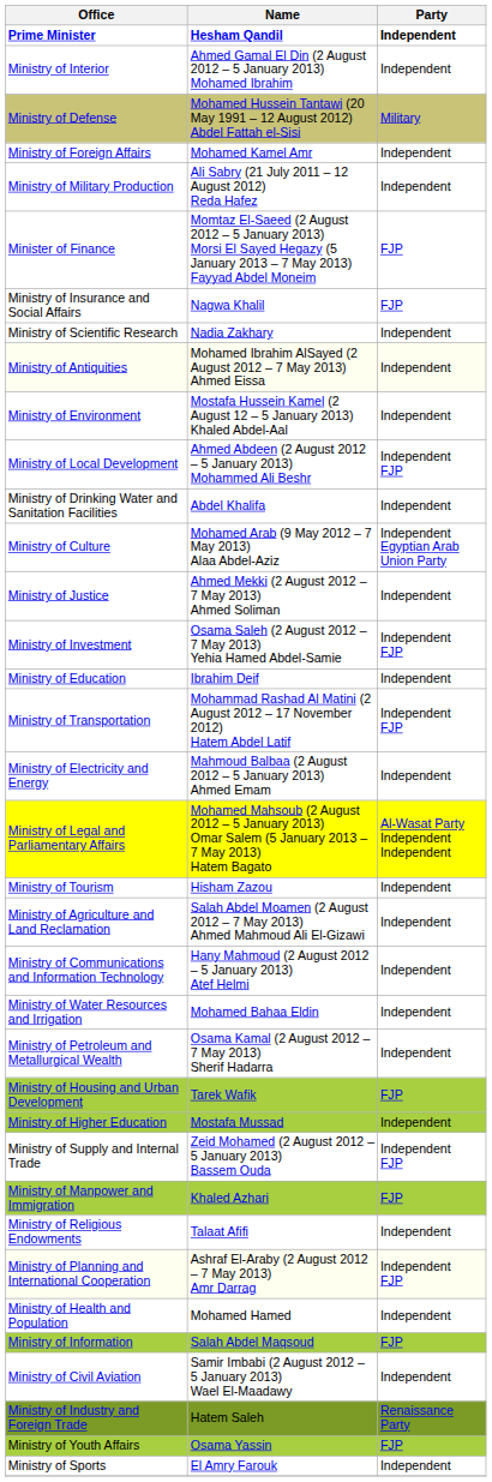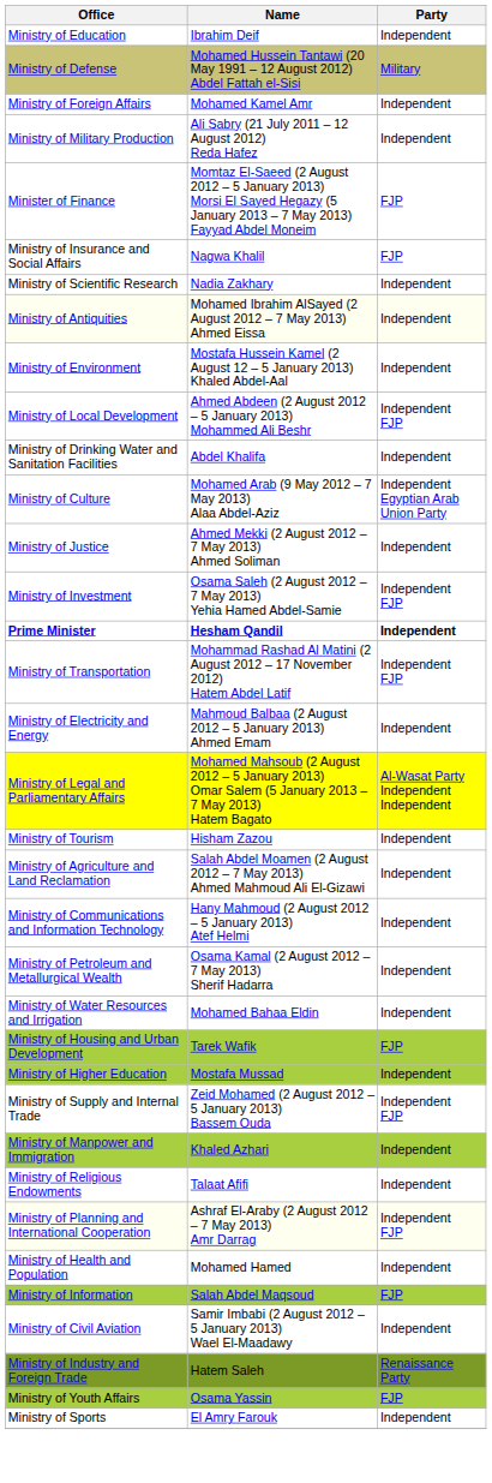 <table class="wikitable">
 <tr>
 <th>Office</th>
 <th>Name</th>
 <th>Party</th>
 </tr>
 <tr bgcolor="#FFFFFF">
-<td><strong><a href='#'>Prime Minister</a></strong></td>
-<td><strong><a href='#'>Hesham Qandil</a></strong></td>
-<td><strong>Independent</strong></td>
-</tr>
-<tr bgcolor="#FFFFFF">
-<td><a href='#'>Ministry of Interior</a></td>
-<td><a href='#'>Ahmed Gamal El Din</a> (2 August 2012 – 5 January 2013)<br><a href='#'>Mohamed Ibrahim</a></td>
+<td><a href='#'>Ministry of Education</a></td>
+<td><a href='#'>Ibrahim Deif</a></td>
 <td>Independent</td>
 </tr>
 <tr bgcolor="#C9C377">
 <td><a href='#'>Ministry of Defense</a></td>
 <td><a href='#'>Mohamed Hussein Tantawi</a> (20 May 1991 – 12 August 2012)<br><a href='#'>Abdel Fattah el-Sisi</a></td>
 <td><a href='#'>Military</a></td>
 </tr>
 <tr bgcolor="#FFFFFF">
 <td><a href='#'>Ministry of Foreign Affairs</a></td>
 <td><a href='#'>Mohamed Kamel Amr</a></td>
 <td>Independent</td>
 </tr>
 <tr bgcolor="#FFFFFF">
 <td><a href='#'>Ministry of Military Production</a></td>
 <td><a href='#'>Ali Sabry</a> (21 July 2011 – 12 August 2012)<br><a href='#'>Reda Hafez</a></td>
 <td>Independent</td>
 </tr>
 <tr bgcolor="#FFFFFF">
 <td><a href='#'>Minister of Finance</a></td>
 <td><a href='#'>Momtaz El-Saeed</a> (2 August 2012 – 5 January 2013)<br><a href='#'>Morsi El Sayed Hegazy</a> (5 January 2013 – 7 May 2013)<br><a href='#'>Fayyad Abdel Moneim</a></td>
 <td><a href='#'>FJP</a></td>
 </tr>
 <tr bgcolor="#FFFFFF">
 <td>Ministry of Insurance and Social Affairs</td>
 <td><a href='#'>Nagwa Khalil</a></td>
 <td><a href='#'>FJP</a></td>
 </tr>
 <tr bgcolor="#FFFFFF">
 <td>Ministry of Scientific Research</td>
 <td><a href='#'>Nadia Zakhary</a></td>
 <td>Independent</td>
 </tr>
 <tr bgcolor="#FFFFF">
 <td><a href='#'>Ministry of Antiquities</a></td>
 <td>Mohamed Ibrahim AlSayed (2 August 2012 – 7 May 2013)<br>Ahmed Eissa</td>
 <td>Independent</td>
 </tr>
 <tr bgcolor="#FFFFFF">
 <td><a href='#'>Ministry of Environment</a></td>
 <td><a href='#'>Mostafa Hussein Kamel</a> (2 August 12 – 5 January 2013)<br>Khaled Abdel-Aal</td>
 <td>Independent</td>
 </tr>
 <tr bgcolor="#FFFFFF">
 <td><a href='#'>Ministry of Local Development</a></td>
 <td><a href='#'>Ahmed Abdeen</a> (2 August 2012 – 5 January 2013)<br><a href='#'>Mohammed Ali Beshr</a></td>
 <td>Independent<br><a href='#'>FJP</a></td>
 </tr>
 <tr bgcolor="#FFFFFF">
 <td>Ministry of Drinking Water and Sanitation Facilities</td>
 <td><a href='#'>Abdel Khalifa</a></td>
 <td>Independent</td>
 </tr>
 <tr bgcolor="#FFFFFF">
 <td><a href='#'>Ministry of Culture</a></td>
 <td><a href='#'>Mohamed Arab</a> (9 May 2012 – 7 May 2013)<br>Alaa Abdel-Aziz</td>
 <td>Independent<br><a href='#'>Egyptian Arab Union Party</a></td>
 </tr>
 <tr bgcolor="#FFFFFF">
 <td><a href='#'>Ministry of Justice</a></td>
 <td><a href='#'>Ahmed Mekki</a> (2 August 2012 – 7 May 2013)<br>Ahmed Soliman</td>
 <td>Independent</td>
 </tr>
 <tr bgcolor="#FFFFFF">
 <td><a href='#'>Ministry of Investment</a></td>
 <td><a href='#'>Osama Saleh</a> (2 August 2012 – 7 May 2013)<br>Yehia Hamed Abdel-Samie</td>
 <td>Independent<br><a href='#'>FJP</a></td>
 </tr>
 <tr bgcolor="#FFFFFF">
-<td><a href='#'>Ministry of Education</a></td>
-<td><a href='#'>Ibrahim Deif</a></td>
-<td>Independent</td>
+<td><strong><a href='#'>Prime Minister</a></strong></td>
+<td><strong><a href='#'>Hesham Qandil</a></strong></td>
+<td><strong>Independent</strong></td>
 </tr>
 <tr bgcolor="#FFFFFF">
 <td><a href='#'>Ministry of Transportation</a></td>
 <td><a href='#'>Mohammad Rashad Al Matini</a> (2 August 2012 – 17 November 2012)<br><a href='#'>Hatem Abdel Latif</a></td>
 <td>Independent<br> <a href='#'>FJP</a></td>
 </tr>
 <tr bgcolor="#FFFFFF">
 <td><a href='#'>Ministry of Electricity and Energy</a></td>
 <td><a href='#'>Mahmoud Balbaa</a> (2 August 2012 – 5 January 2013)<br>Ahmed Emam</td>
 <td>Independent</td>
 </tr>
 <tr bgcolor="#FFFF00">
 <td><a href='#'>Ministry of Legal and Parliamentary Affairs</a></td>
 <td><a href='#'>Mohamed Mahsoub</a> (2 August 2012 – 5 January 2013)<br>Omar Salem (5 January 2013 – 7 May 2013)<br>Hatem Bagato</td>
 <td><a href='#'>Al-Wasat Party</a><br>Independent<br>Independent</td>
 </tr>
 <tr bgcolor="#FFFFFF">
 <td><a href='#'>Ministry of Tourism</a></td>
 <td><a href='#'>Hisham Zazou</a></td>
 <td>Independent</td>
 </tr>
 <tr bgcolor="#FFFFFF">
 <td><a href='#'>Ministry of Agriculture and Land Reclamation</a></td>
 <td><a href='#'>Salah Abdel Moamen</a> (2 August 2012 – 7 May 2013)<br>Ahmed Mahmoud Ali El-Gizawi</td>
 <td>Independent</td>
 </tr>
 <tr bgcolor="#FFFFFF">
 <td><a href='#'>Ministry of Communications and Information Technology</a></td>
 <td><a href='#'>Hany Mahmoud</a> (2 August 2012 – 5 January 2013)<br><a href='#'>Atef Helmi</a></td>
 <td>Independent</td>
 </tr>
 <tr bgcolor="#FFFFFF">
-<td><a href='#'>Ministry of Water Resources and Irrigation</a></td>
-<td><a href='#'>Mohamed Bahaa Eldin</a></td>
+<td><a href='#'>Ministry of Petroleum and Metallurgical Wealth</a></td>
+<td><a href='#'>Osama Kamal</a> (2 August 2012 – 7 May 2013)<br>Sherif Hadarra</td>
 <td>Independent</td>
 </tr>
 <tr bgcolor="#FFFFFF">
-<td><a href='#'>Ministry of Petroleum and Metallurgical Wealth</a></td>
-<td><a href='#'>Osama Kamal</a> (2 August 2012 – 7 May 2013)<br>Sherif Hadarra</td>
+<td><a href='#'>Ministry of Water Resources and Irrigation</a></td>
+<td><a href='#'>Mohamed Bahaa Eldin</a></td>
 <td>Independent</td>
 </tr>
 <tr bgcolor="#A7CF40">
 <td><a href='#'>Ministry of Housing and Urban Development</a></td>
 <td><a href='#'>Tarek Wafik</a></td>
 <td><a href='#'>FJP</a></td>
 </tr>
 <tr bgcolor="#A7CF40">
 <td><a href='#'>Ministry of Higher Education</a></td>
 <td><a href='#'>Mostafa Mussad</a></td>
 <td>Independent</td>
 </tr>
 <tr bgcolor="#FFFFFF">
 <td>Ministry of Supply and Internal Trade</td>
 <td><a href='#'>Zeid Mohamed</a> (2 August 2012 – 5 January 2013)<br><a href='#'>Bassem Ouda</a></td>
 <td>Independent<br><a href='#'>FJP</a></td>
 </tr>
 <tr bgcolor="#A7CF40">
 <td><a href='#'>Ministry of Manpower and Immigration</a></td>
 <td><a href='#'>Khaled Azhari</a></td>
-<td><a href='#'>FJP</a></td>
+<td>Independent</td>
 </tr>
 <tr bgcolor="#FFFFFF">
 <td><a href='#'>Ministry of Religious Endowments</a></td>
 <td><a href='#'>Talaat Afifi</a></td>
 <td>Independent</td>
 </tr>
 <tr bgcolor="#FFFFF">
 <td><a href='#'>Ministry of Planning and International Cooperation</a></td>
 <td>Ashraf El-Araby (2 August 2012 – 7 May 2013)<br><a href='#'>Amr Darrag</a></td>
 <td>Independent<br><a href='#'>FJP</a></td>
 </tr>
 <tr bgcolor="#FFFFFF">
 <td><a href='#'>Ministry of Health and Population</a></td>
 <td>Mohamed Hamed</td>
 <td>Independent</td>
 </tr>
 <tr bgcolor="#A7CF40">
 <td><a href='#'>Ministry of Information</a></td>
 <td><a href='#'>Salah Abdel Maqsoud</a></td>
 <td><a href='#'>FJP</a></td>
 </tr>
 <tr bgcolor="#FFFFFF">
 <td><a href='#'>Ministry of Civil Aviation</a></td>
 <td>Samir Imbabi (2 August 2012 – 5 January 2013)<br>Wael El-Maadawy</td>
 <td>Independent</td>
 </tr>
 <tr bgcolor="#7B9B26">
 <td><a href='#'>Ministry of Industry and Foreign Trade</a></td>
 <td>Hatem Saleh</td>
 <td><a href='#'>Renaissance Party</a></td>
 </tr>
 <tr bgcolor="#A7CF40">
 <td>Ministry of Youth Affairs</td>
 <td><a href='#'>Osama Yassin</a></td>
 <td><a href='#'>FJP</a></td>
 </tr>
 <tr bgcolor="#FFFFFF">
 <td>Ministry of Sports</td>
 <td><a href='#'>El Amry Farouk</a></td>
 <td>Independent</td>
 </tr>
 <tr>
 </tr>
 </table>
